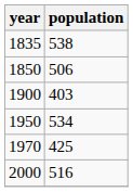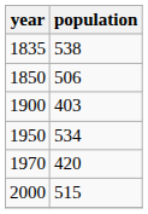 <table class="wikitable">
 <tr>
 <th>year</th>
 <th>population</th>
 </tr>
 <tr>
 <td>1835</td>
 <td>538</td>
 </tr>
 <tr>
 <td>1850</td>
 <td>506</td>
 </tr>
 <tr>
 <td>1900</td>
 <td>403</td>
 </tr>
 <tr>
 <td>1950</td>
 <td>534</td>
 </tr>
 <tr>
 <td>1970</td>
-<td>425</td>
+<td>420</td>
 </tr>
 <tr>
 <td>2000</td>
-<td>516</td>
+<td>515</td>
 </tr>
 <tr>
 </tr>
 </table>
